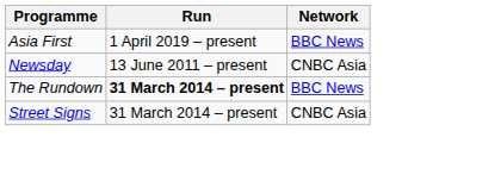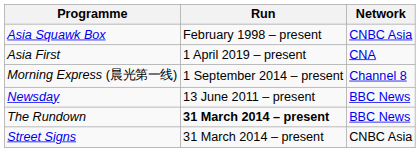 <table class="wikitable">
 <tr>
 <th>Programme</th>
 <th>Run</th>
 <th>Network</th>
 </tr>
 <tr>
+<td><em><a href='#'>Asia Squawk Box</a></em></td>
+<td>February 1998 – present</td>
+<td><a href='#'>CNBC Asia</a></td>
+</tr>
+<tr>
 <td><em>Asia First</em></td>
 <td>1 April 2019 – present</td>
-<td><a href='#'>BBC News</a></td>
+<td><a href='#'>CNA</a></td>
+</tr>
+<tr>
+<td><em>Morning Express</em> (晨光第一线)</td>
+<td>1 September 2014 – present</td>
+<td><a href='#'>Channel 8</a></td>
 </tr>
 <tr>
 <td><em><a href='#'>Newsday</a></em></td>
 <td>13 June 2011 – present</td>
-<td>CNBC Asia</td>
+<td><a href='#'>BBC News</a></td>
 </tr>
 <tr>
 <td><em>The Rundown</em></td>
 <td><strong>31 March 2014 – present</strong></td>
 <td><a href='#'>BBC News</a></td>
 </tr>
 <tr>
 <td><em><a href='#'>Street Signs</a></em></td>
 <td>31 March 2014 – present</td>
 <td>CNBC Asia</td>
 </tr>
 </table>
